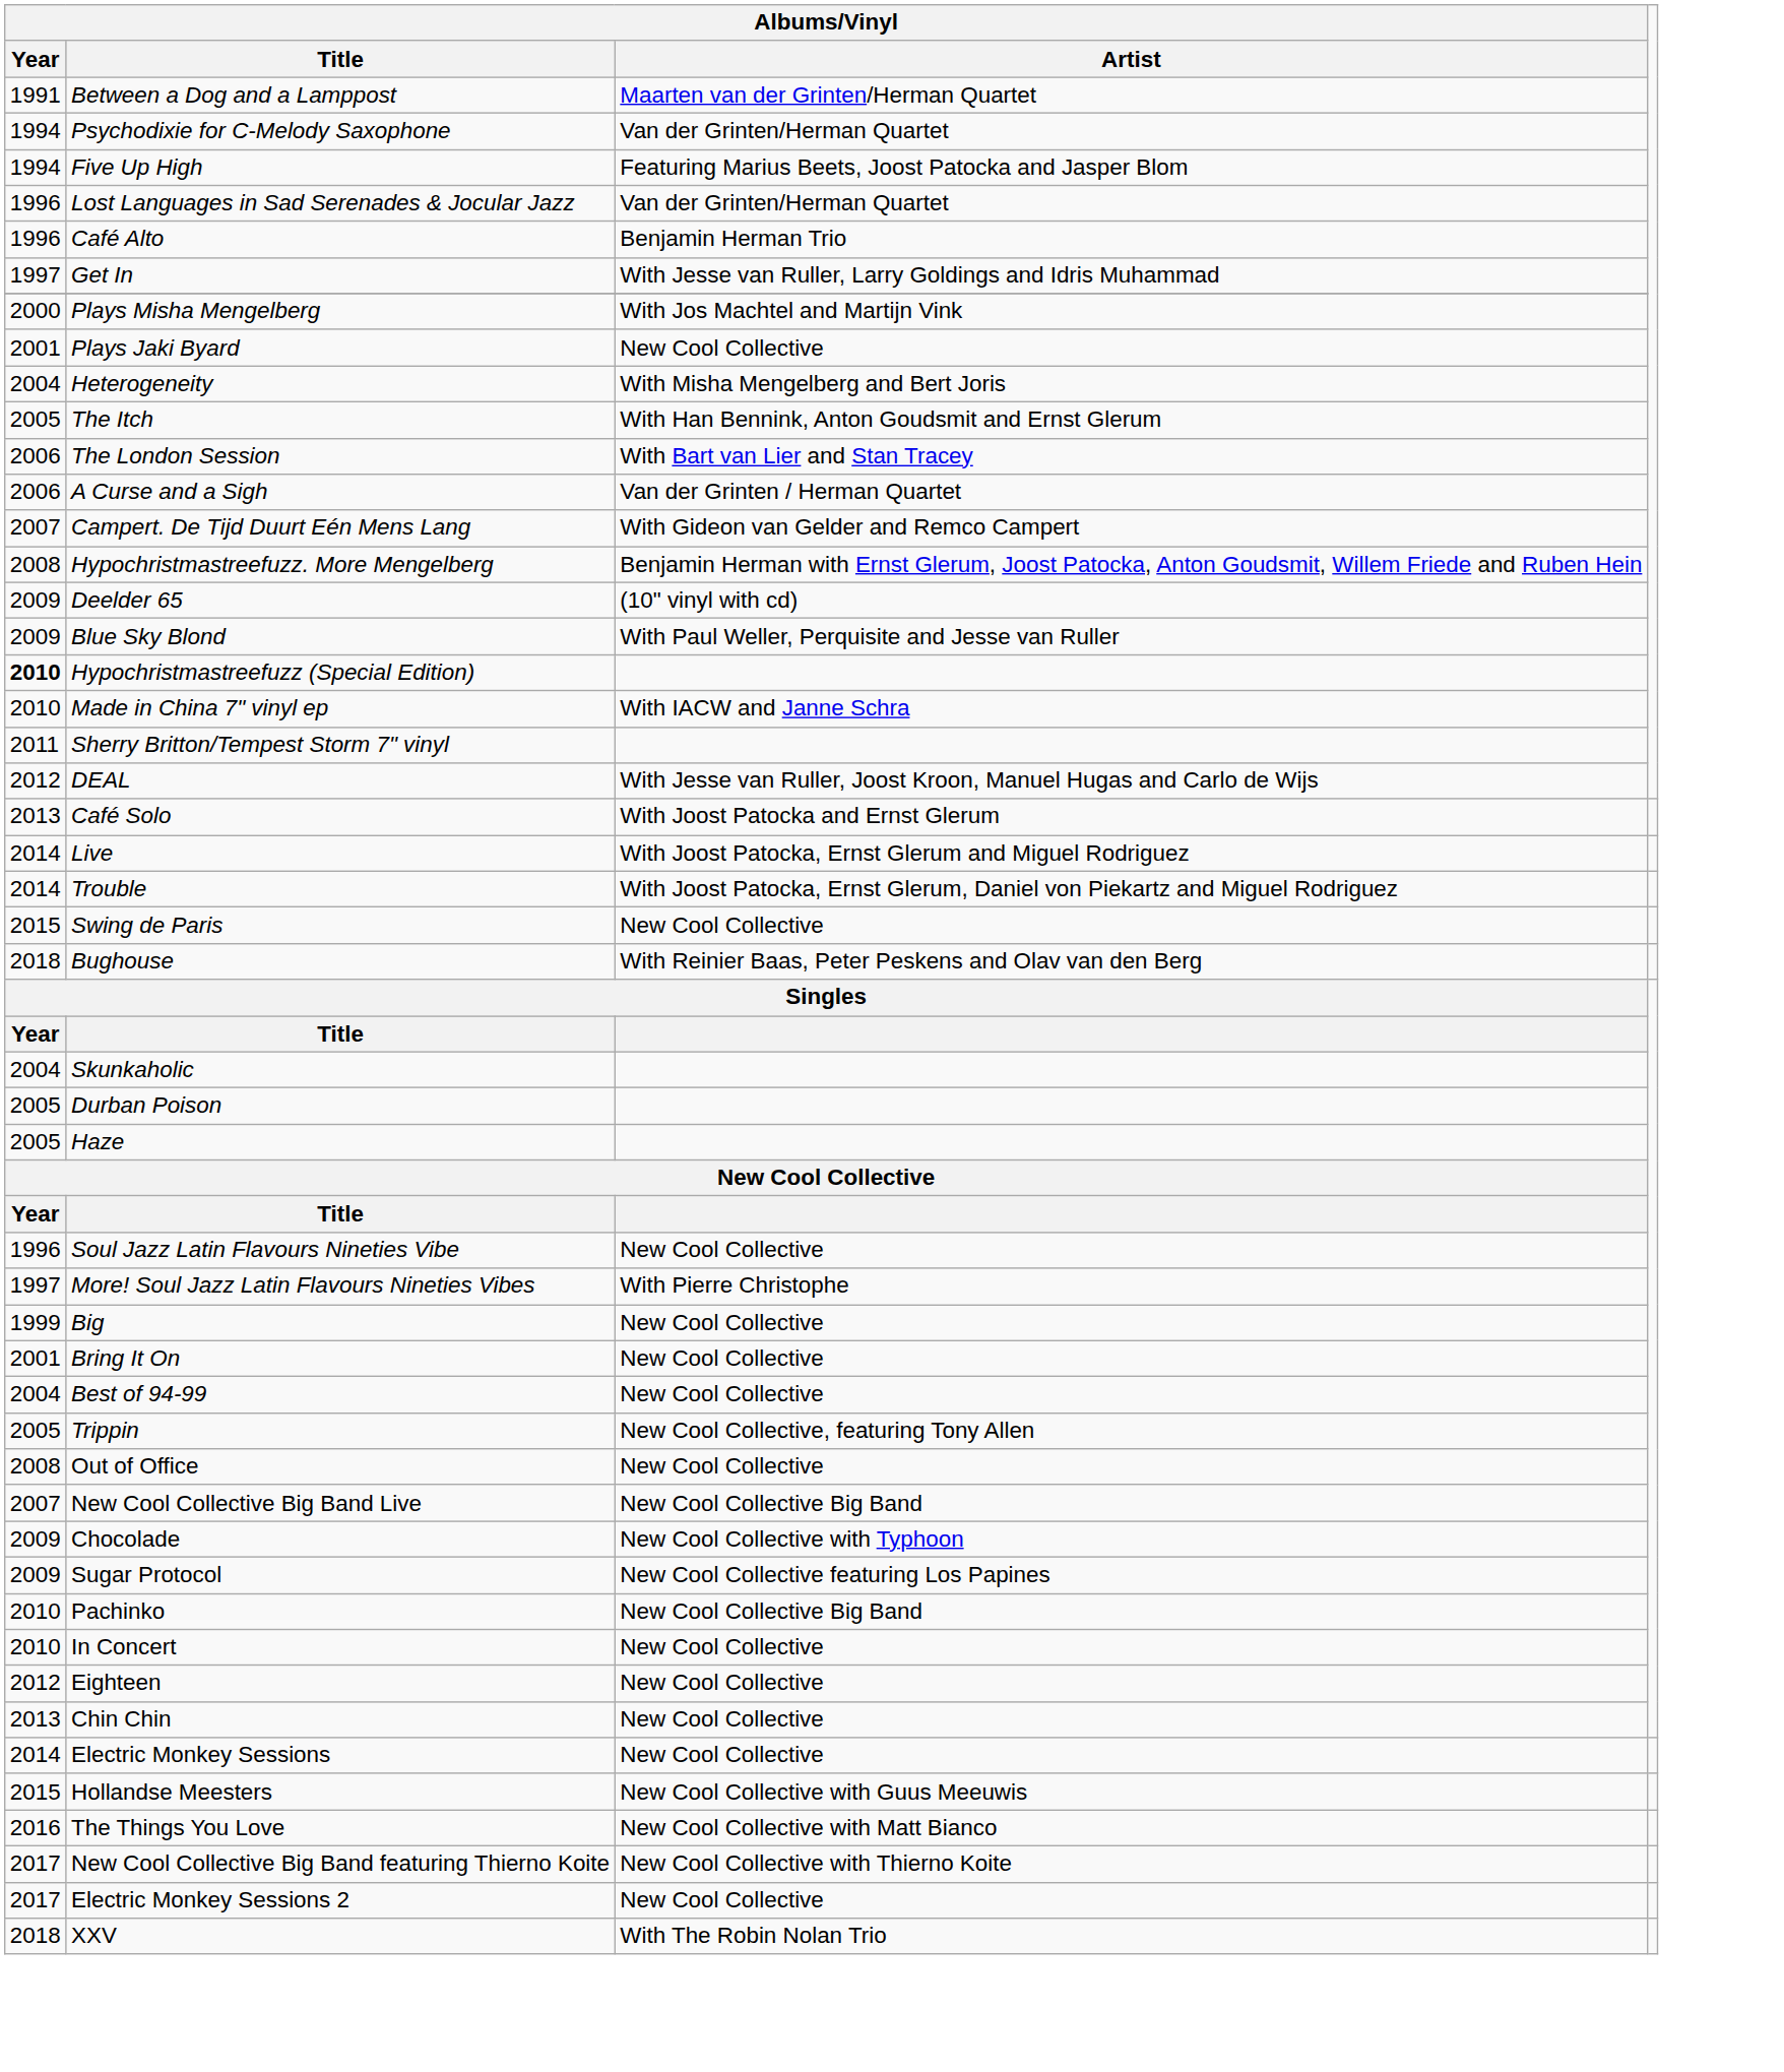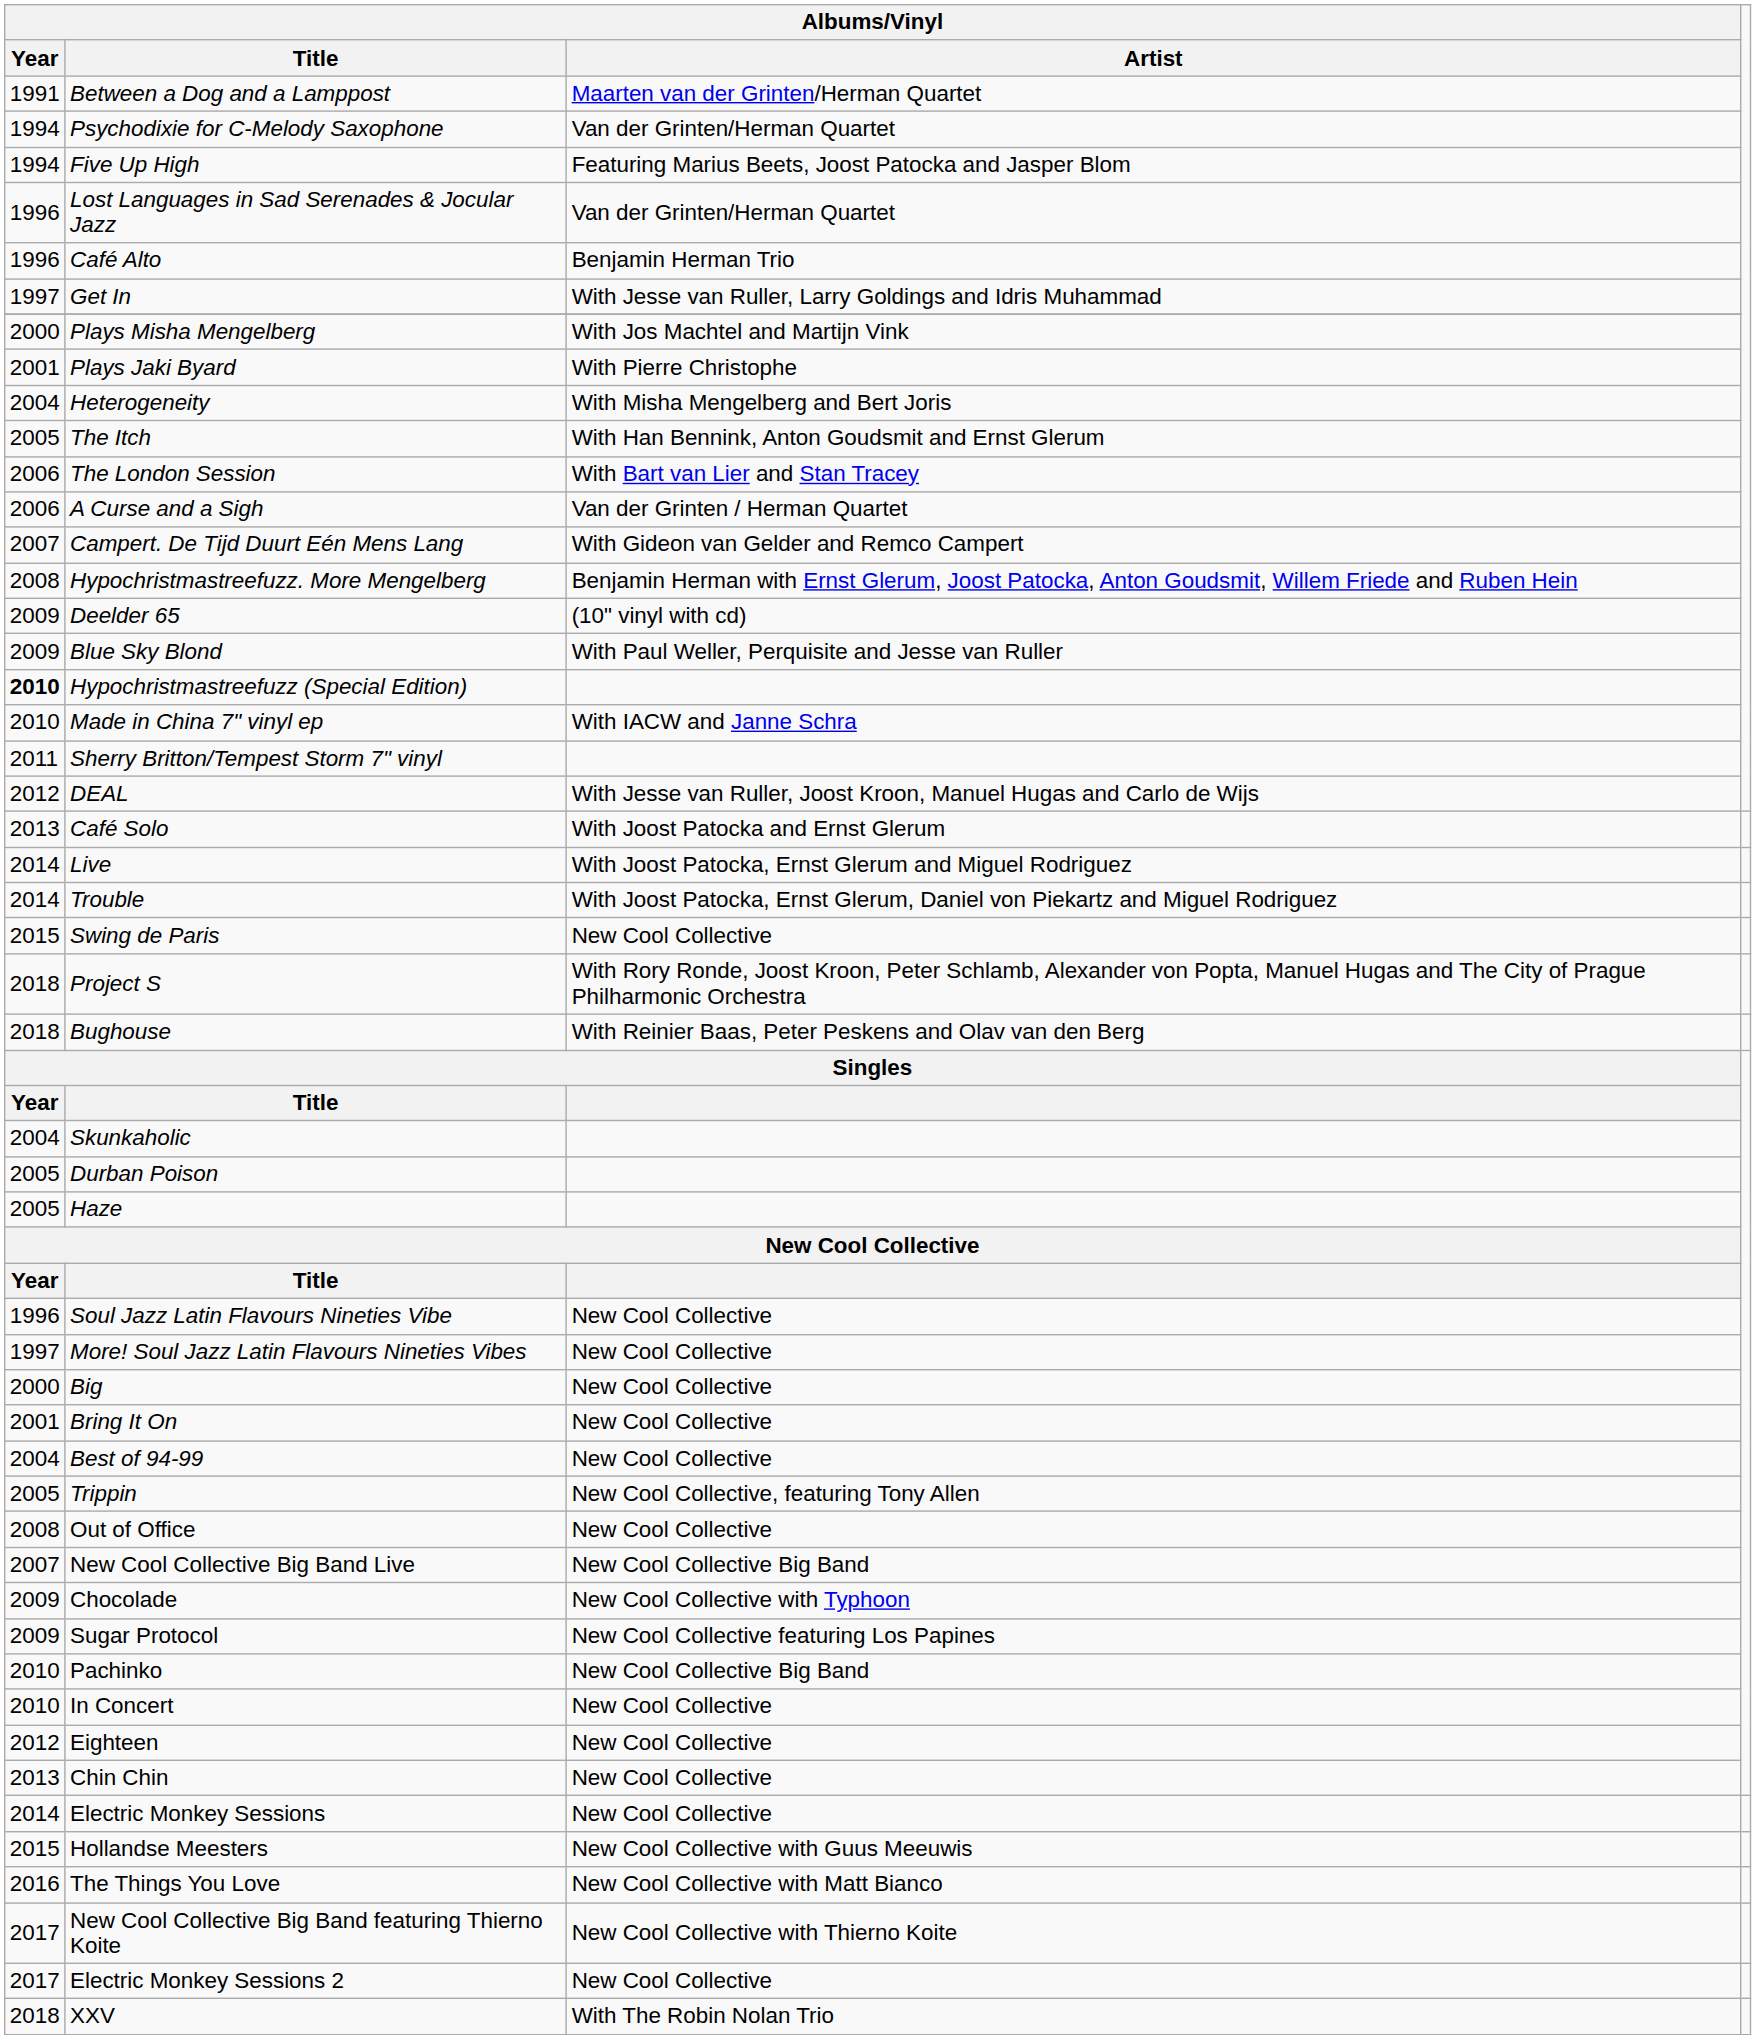 <table class="wikitable">
 <tr>
 <th colspan="3">Albums/Vinyl</th>
 </tr>
 <tr>
 <th>Year</th>
 <th>Title</th>
 <th>Artist</th>
 </tr>
 <tr>
 <td>1991</td>
 <td><em>Between a Dog and a Lamppost</em></td>
 <td><a href='#'>Maarten van der Grinten</a>/Herman Quartet</td>
 </tr>
 <tr>
 <td>1994</td>
 <td><em>Psychodixie for C-Melody Saxophone</em></td>
 <td>Van der Grinten/Herman Quartet</td>
 </tr>
 <tr>
 <td>1994</td>
 <td><em>Five Up High</em></td>
 <td>Featuring Marius Beets, Joost Patocka and Jasper Blom</td>
 </tr>
 <tr>
 <td>1996</td>
 <td><em>Lost Languages in Sad Serenades & Jocular Jazz</em></td>
 <td>Van der Grinten/Herman Quartet</td>
 </tr>
 <tr>
 <td>1996</td>
 <td><em>Café Alto</em></td>
 <td>Benjamin Herman Trio</td>
 </tr>
 <tr>
 <td>1997</td>
 <td><em>Get In</em></td>
 <td>With Jesse van Ruller, Larry Goldings and Idris Muhammad</td>
 </tr>
 <tr>
 </tr>
 <tr>
 <td>2000</td>
 <td><em>Plays Misha Mengelberg</em></td>
 <td>With Jos Machtel and Martijn Vink</td>
 </tr>
 <tr>
 <td>2001</td>
 <td><em>Plays Jaki Byard</em></td>
-<td>New Cool Collective</td>
+<td>With Pierre Christophe</td>
 </tr>
 <tr>
 <td>2004</td>
 <td><em>Heterogeneity</em></td>
 <td>With Misha Mengelberg and Bert Joris</td>
 </tr>
 <tr>
 <td>2005</td>
 <td><em>The Itch</em></td>
 <td>With Han Bennink, Anton Goudsmit and Ernst Glerum</td>
 </tr>
 <tr>
 <td>2006</td>
 <td><em>The London Session</em></td>
 <td>With <a href='#'>Bart van Lier</a> and <a href='#'>Stan Tracey</a></td>
 </tr>
 <tr>
 <td>2006</td>
 <td><em>A Curse and a Sigh</em></td>
 <td>Van der Grinten / Herman Quartet</td>
 </tr>
 <tr>
 <td>2007</td>
 <td><em>Campert. De Tijd Duurt Eén Mens Lang</em></td>
 <td>With Gideon van Gelder and Remco Campert</td>
 </tr>
 <tr>
 <td>2008</td>
 <td><em>Hypochristmastreefuzz. More Mengelberg</em></td>
 <td>Benjamin Herman with <a href='#'>Ernst Glerum</a>, <a href='#'>Joost Patocka</a>, <a href='#'>Anton Goudsmit</a>, <a href='#'>Willem Friede</a> and <a href='#'>Ruben Hein</a></td>
 </tr>
 <tr>
 <td>2009</td>
 <td><em>Deelder 65</em></td>
 <td>(10" vinyl with cd)</td>
 </tr>
 <tr>
 <td>2009</td>
 <td><em>Blue Sky Blond</em></td>
 <td>With Paul Weller, Perquisite and Jesse van Ruller</td>
 </tr>
 <tr>
 <td><strong>2010</strong></td>
 <td><em>Hypochristmastreefuzz (Special Edition)</em></td>
 <td></td>
 </tr>
 <tr>
 <td>2010</td>
 <td><em>Made in China 7" vinyl ep</em></td>
 <td>With IACW and <a href='#'>Janne Schra</a></td>
 </tr>
 <tr>
 <td>2011</td>
 <td><em>Sherry Britton/Tempest Storm 7" vinyl</em></td>
 <td></td>
 </tr>
 <tr>
 <td>2012</td>
 <td><em>DEAL</em></td>
 <td>With Jesse van Ruller, Joost Kroon, Manuel Hugas and Carlo de Wijs</td>
 </tr>
 <tr>
 <td>2013</td>
 <td><em>Café Solo</em></td>
 <td>With Joost Patocka and Ernst Glerum</td>
 <td></td>
 </tr>
 <tr>
 <td>2014</td>
 <td><em>Live</em></td>
 <td>With Joost Patocka, Ernst Glerum and Miguel Rodriguez</td>
 <td></td>
 </tr>
 <tr>
 <td>2014</td>
 <td><em>Trouble</em></td>
 <td>With Joost Patocka, Ernst Glerum, Daniel von Piekartz and Miguel Rodriguez</td>
 <td></td>
 </tr>
 <tr>
 <td>2015</td>
 <td><em>Swing de Paris</em></td>
 <td>New Cool Collective</td>
 <td></td>
 </tr>
 <tr>
 <td>2018</td>
+<td><em>Project S</em></td>
+<td>With Rory Ronde, Joost Kroon, Peter Schlamb, Alexander von Popta, Manuel Hugas and The City of Prague Philharmonic Orchestra</td>
+<td></td>
+</tr>
+<tr>
+<td>2018</td>
 <td><em>Bughouse</em></td>
 <td>With Reinier Baas, Peter Peskens and Olav van den Berg</td>
 <td></td>
 </tr>
 <tr>
 <th colspan="3">Singles</th>
 </tr>
 <tr>
 <th>Year</th>
 <th>Title</th>
 <th></th>
 </tr>
 <tr>
 <td>2004</td>
 <td><em>Skunkaholic</em></td>
 <td></td>
 </tr>
 <tr>
 <td>2005</td>
 <td><em>Durban Poison</em></td>
 <td></td>
 </tr>
 <tr>
 <td>2005</td>
 <td><em>Haze</em></td>
 <td></td>
 </tr>
 <tr>
 <th colspan="3">New Cool Collective</th>
 </tr>
 <tr>
 <th>Year</th>
 <th>Title</th>
 <th></th>
 </tr>
 <tr>
 <td>1996</td>
 <td><em>Soul Jazz Latin Flavours Nineties Vibe</em></td>
 <td>New Cool Collective</td>
 </tr>
 <tr>
 <td>1997</td>
 <td><em>More! Soul Jazz Latin Flavours Nineties Vibes</em></td>
-<td>With Pierre Christophe</td>
+<td>New Cool Collective</td>
 </tr>
 <tr>
-<td>1999</td>
+<td>2000</td>
 <td><em>Big</em></td>
 <td>New Cool Collective</td>
 </tr>
 <tr>
 <td>2001</td>
 <td><em>Bring It On</em></td>
 <td>New Cool Collective</td>
 </tr>
 <tr>
 <td>2004</td>
 <td><em>Best of 94-99</em></td>
 <td>New Cool Collective</td>
 </tr>
 <tr>
 <td>2005</td>
 <td><em>Trippin<strong></td>
 <td>New Cool Collective, featuring Tony Allen</td>
 </tr>
 <tr>
 <td>2008</td>
 <td></em>Out of Office<em></td>
 <td>New Cool Collective</td>
 </tr>
 <tr>
 <td>2007</td>
 <td></em>New Cool Collective Big Band Live<em></td>
 <td>New Cool Collective Big Band</td>
 </tr>
 <tr>
 <td>2009</td>
 <td></em>Chocolade<em></td>
 <td>New Cool Collective with <a href='#'>Typhoon</a></td>
 </tr>
 <tr>
 <td>2009</td>
 <td></em>Sugar Protocol<em></td>
 <td>New Cool Collective featuring Los Papines</td>
 </tr>
 <tr>
 <td>2010</td>
 <td></em>Pachinko<em></td>
 <td>New Cool Collective Big Band</td>
 </tr>
 <tr>
 <td>2010</td>
 <td></em>In Concert<em></td>
 <td>New Cool Collective</td>
 </tr>
 <tr>
 <td>2012</td>
 <td></em>Eighteen<em></td>
 <td>New Cool Collective</td>
 </tr>
 <tr>
 <td>2013</td>
 <td></em>Chin Chin<em></td>
 <td>New Cool Collective</td>
 </tr>
 <tr>
 <td>2014</td>
 <td></em>Electric Monkey Sessions<em></td>
 <td>New Cool Collective</td>
 <td></td>
 </tr>
 <tr>
 <td>2015</td>
 <td></em>Hollandse Meesters<em></td>
 <td>New Cool Collective with Guus Meeuwis</td>
 <td></td>
 </tr>
 <tr>
 <td>2016</td>
 <td></em>The Things You Love<em></td>
 <td>New Cool Collective with Matt Bianco</td>
 <td></td>
 </tr>
 <tr>
 <td>2017</td>
 <td></em>New Cool Collective Big Band featuring Thierno Koite<em></td>
 <td>New Cool Collective with Thierno Koite</td>
 <td></td>
 </tr>
 <tr>
 <td>2017</td>
 <td></em>Electric Monkey Sessions 2<em></td>
 <td>New Cool Collective</td>
 <td></td>
 </tr>
 <tr>
 <td>2018</td>
 <td></em>XXV<em></td>
 <td>With The Robin Nolan Trio</td>
 </tr>
 </table>
